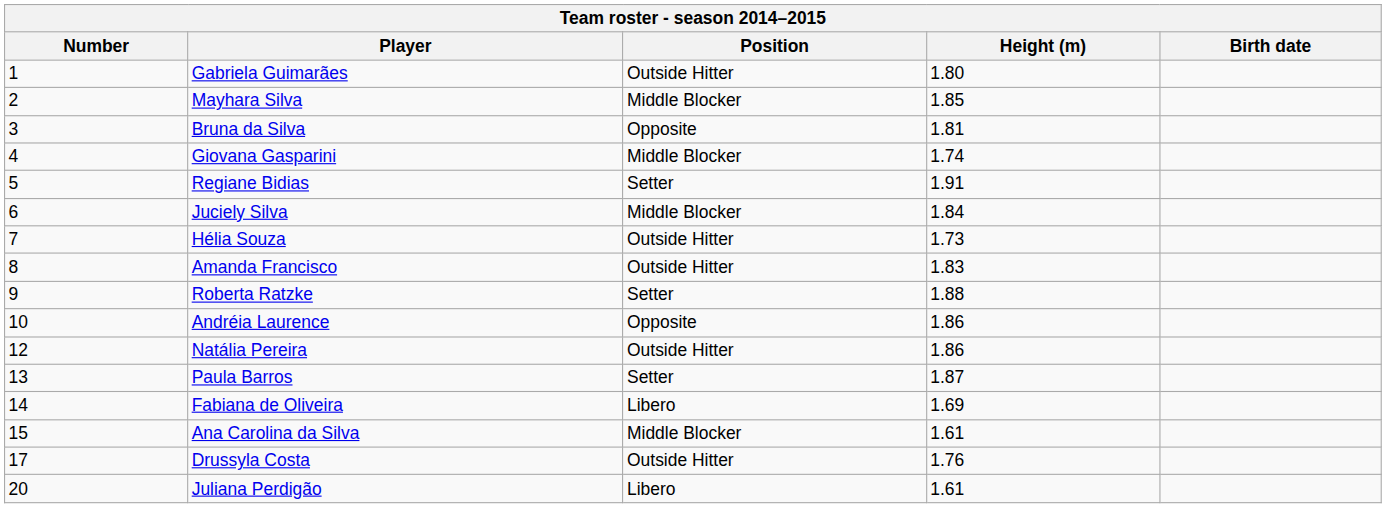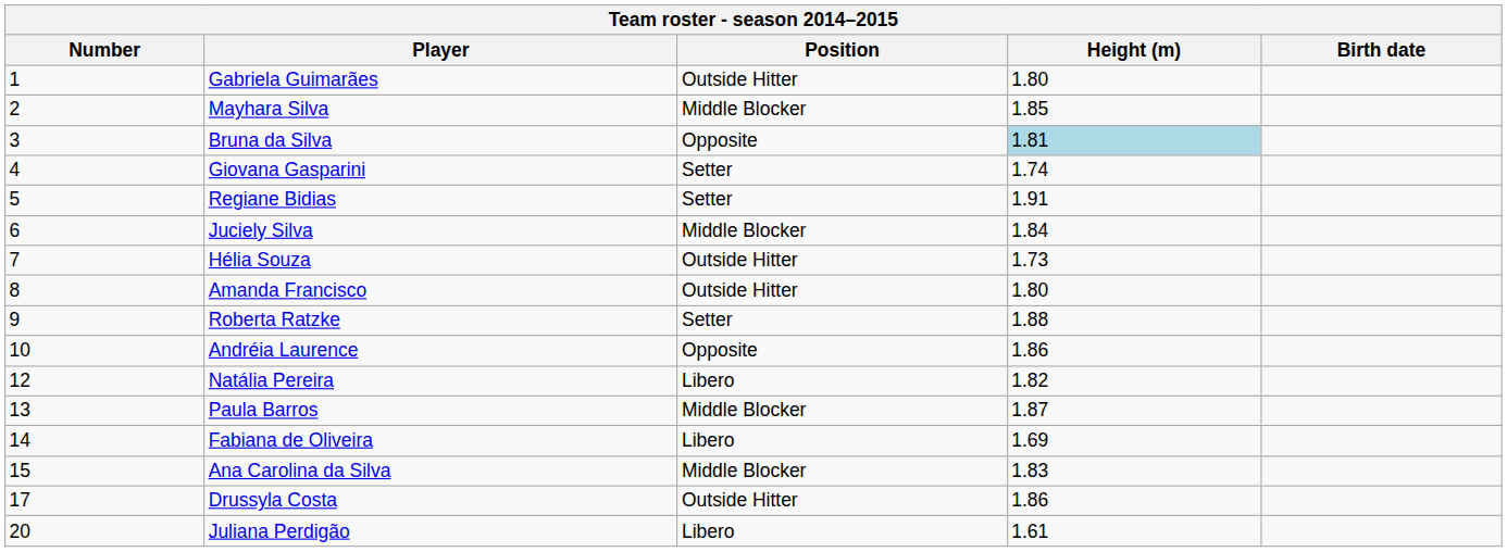 <table class="wikitable collapsible collapsed" style="width:100%;">
 <tr>
 <th colspan=6><strong>Team roster - season 2014–2015</strong></th>
 </tr>
 <tr>
 <th>Number</th>
 <th>Player</th>
 <th>Position</th>
 <th>Height (m)</th>
 <th>Birth date</th>
 </tr>
 <tr>
 <td>1</td>
 <td> <a href='#'>Gabriela Guimarães</a></td>
 <td>Outside Hitter</td>
 <td>1.80</td>
 <td align=right></td>
 </tr>
 <tr>
 <td>2</td>
 <td> <a href='#'>Mayhara Silva</a></td>
 <td>Middle Blocker</td>
 <td>1.85</td>
 <td align=right></td>
 </tr>
 <tr>
 <td>3</td>
 <td> <a href='#'>Bruna da Silva</a></td>
 <td>Opposite</td>
-<td>1.81</td>
+<td style="background: lightblue;">1.81</td>
 <td align=right></td>
 </tr>
 <tr>
 <td>4</td>
 <td> <a href='#'>Giovana Gasparini</a></td>
-<td>Middle Blocker</td>
+<td>Setter</td>
 <td>1.74</td>
 <td align=right></td>
 </tr>
 <tr>
 <td>5</td>
 <td> <a href='#'>Regiane Bidias</a></td>
 <td>Setter</td>
 <td>1.91</td>
 <td align=right></td>
 </tr>
 <tr>
 <td>6</td>
 <td> <a href='#'>Juciely Silva</a></td>
 <td>Middle Blocker</td>
 <td>1.84</td>
 <td align=right></td>
 </tr>
 <tr>
 <td>7</td>
 <td> <a href='#'>Hélia Souza</a></td>
 <td>Outside Hitter</td>
 <td>1.73</td>
 <td align=right></td>
 </tr>
 <tr>
 <td>8</td>
 <td> <a href='#'>Amanda Francisco</a></td>
 <td>Outside Hitter</td>
-<td>1.83</td>
+<td>1.80</td>
 <td align=right></td>
 </tr>
 <tr>
 <td>9</td>
 <td> <a href='#'>Roberta Ratzke</a></td>
 <td>Setter</td>
 <td>1.88</td>
 <td align=right></td>
 </tr>
 <tr>
 <td>10</td>
 <td> <a href='#'>Andréia Laurence</a></td>
 <td>Opposite</td>
 <td>1.86</td>
 <td align=right></td>
 </tr>
 <tr>
 <td>12</td>
 <td> <a href='#'>Natália Pereira</a></td>
-<td>Outside Hitter</td>
-<td>1.86</td>
+<td>Libero</td>
+<td>1.82</td>
 <td align=right></td>
 </tr>
 <tr>
 <td>13</td>
 <td> <a href='#'>Paula Barros</a></td>
-<td>Setter</td>
+<td>Middle Blocker</td>
 <td>1.87</td>
 <td align=right></td>
 </tr>
 <tr>
 <td>14</td>
 <td> <a href='#'>Fabiana de Oliveira</a></td>
 <td>Libero</td>
 <td>1.69</td>
 <td align=right></td>
 </tr>
 <tr>
 <td>15</td>
 <td> <a href='#'>Ana Carolina da Silva</a></td>
 <td>Middle Blocker</td>
-<td>1.61</td>
+<td>1.83</td>
 <td align=right></td>
 </tr>
 <tr>
 <td>17</td>
 <td> <a href='#'>Drussyla Costa</a></td>
 <td>Outside Hitter</td>
-<td>1.76</td>
+<td>1.86</td>
 <td align=right></td>
 </tr>
 <tr>
 <td>20</td>
 <td> <a href='#'>Juliana Perdigão</a></td>
 <td>Libero</td>
 <td>1.61</td>
 <td align=right></td>
 </tr>
 </table>
